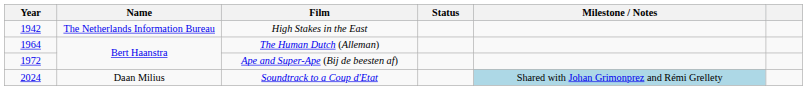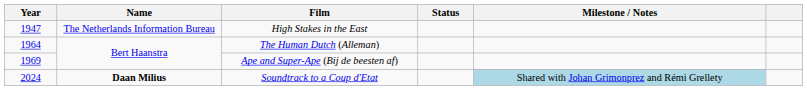 <table class="wikitable" style="text-align: center">
 <tr ---- bgcolor="#ebf5ff">
 <th width="075">Year</th>
 <th width="250">Name</th>
 <th width="300">Film</th>
 <th width="080">Status</th>
 <th width="450">Milestone / Notes</th>
 <th width="050"></th>
 </tr>
 <tr>
-<td><a href='#'>1942</a></td>
+<td><a href='#'>1947</a></td>
 <td><a href='#'>The Netherlands Information Bureau</a></td>
 <td><em>High Stakes in the East</em></td>
 <td></td>
 <td></td>
 <td></td>
 </tr>
 <tr>
 <td><a href='#'>1964</a></td>
 <td rowspan=2><a href='#'>Bert Haanstra</a></td>
 <td><em><a href='#'>The Human Dutch</a></em> (<em>Alleman</em>)</td>
 <td></td>
 <td></td>
 <td></td>
 </tr>
 <tr>
-<td><a href='#'>1972</a></td>
+<td><a href='#'>1969</a></td>
 <td><em><a href='#'>Ape and Super-Ape</a></em> (<em>Bij de beesten af</em>)</td>
 <td></td>
 <td></td>
 <td></td>
 </tr>
 <tr>
 <td><a href='#'>2024</a></td>
-<td>Daan Milius</td>
+<td><strong>Daan Milius</strong></td>
 <td><em><a href='#'>Soundtrack to a Coup d'Etat</a></em></td>
 <td></td>
 <td style="background: lightblue;">Shared with <a href='#'>Johan Grimonprez</a> and Rémi Grellety</td>
 <td></td>
 </tr>
 </table>
